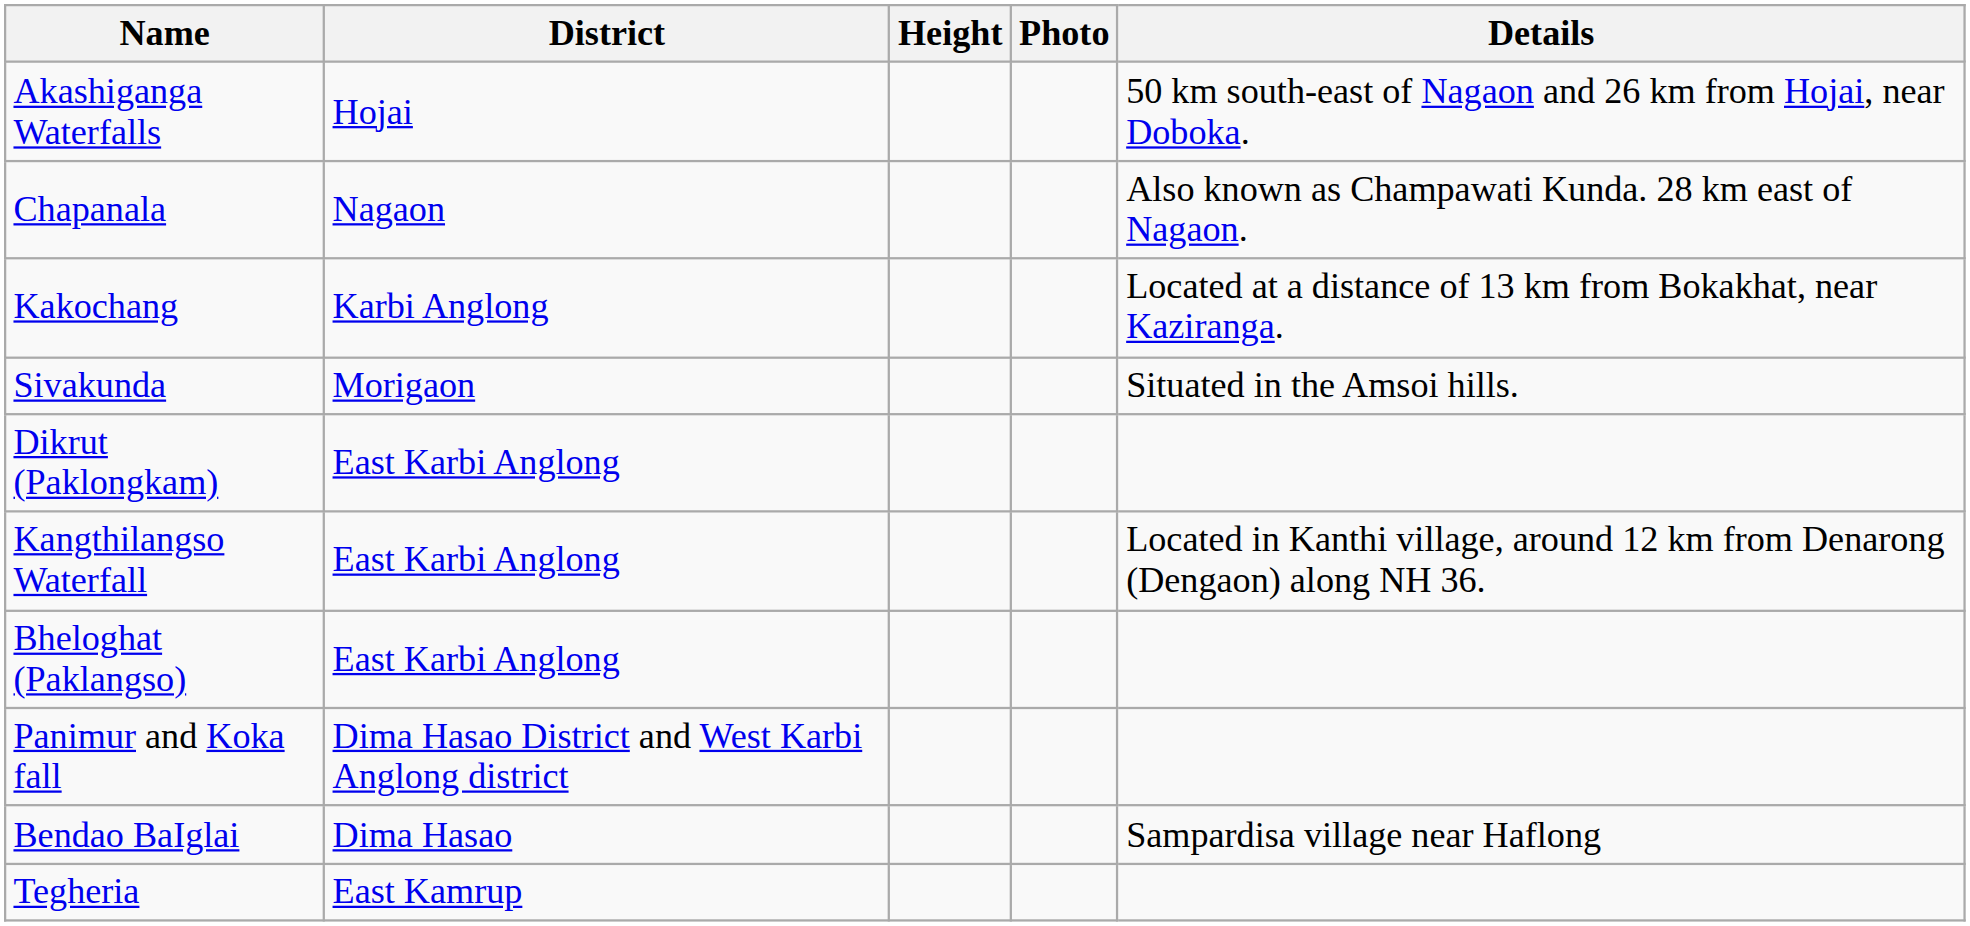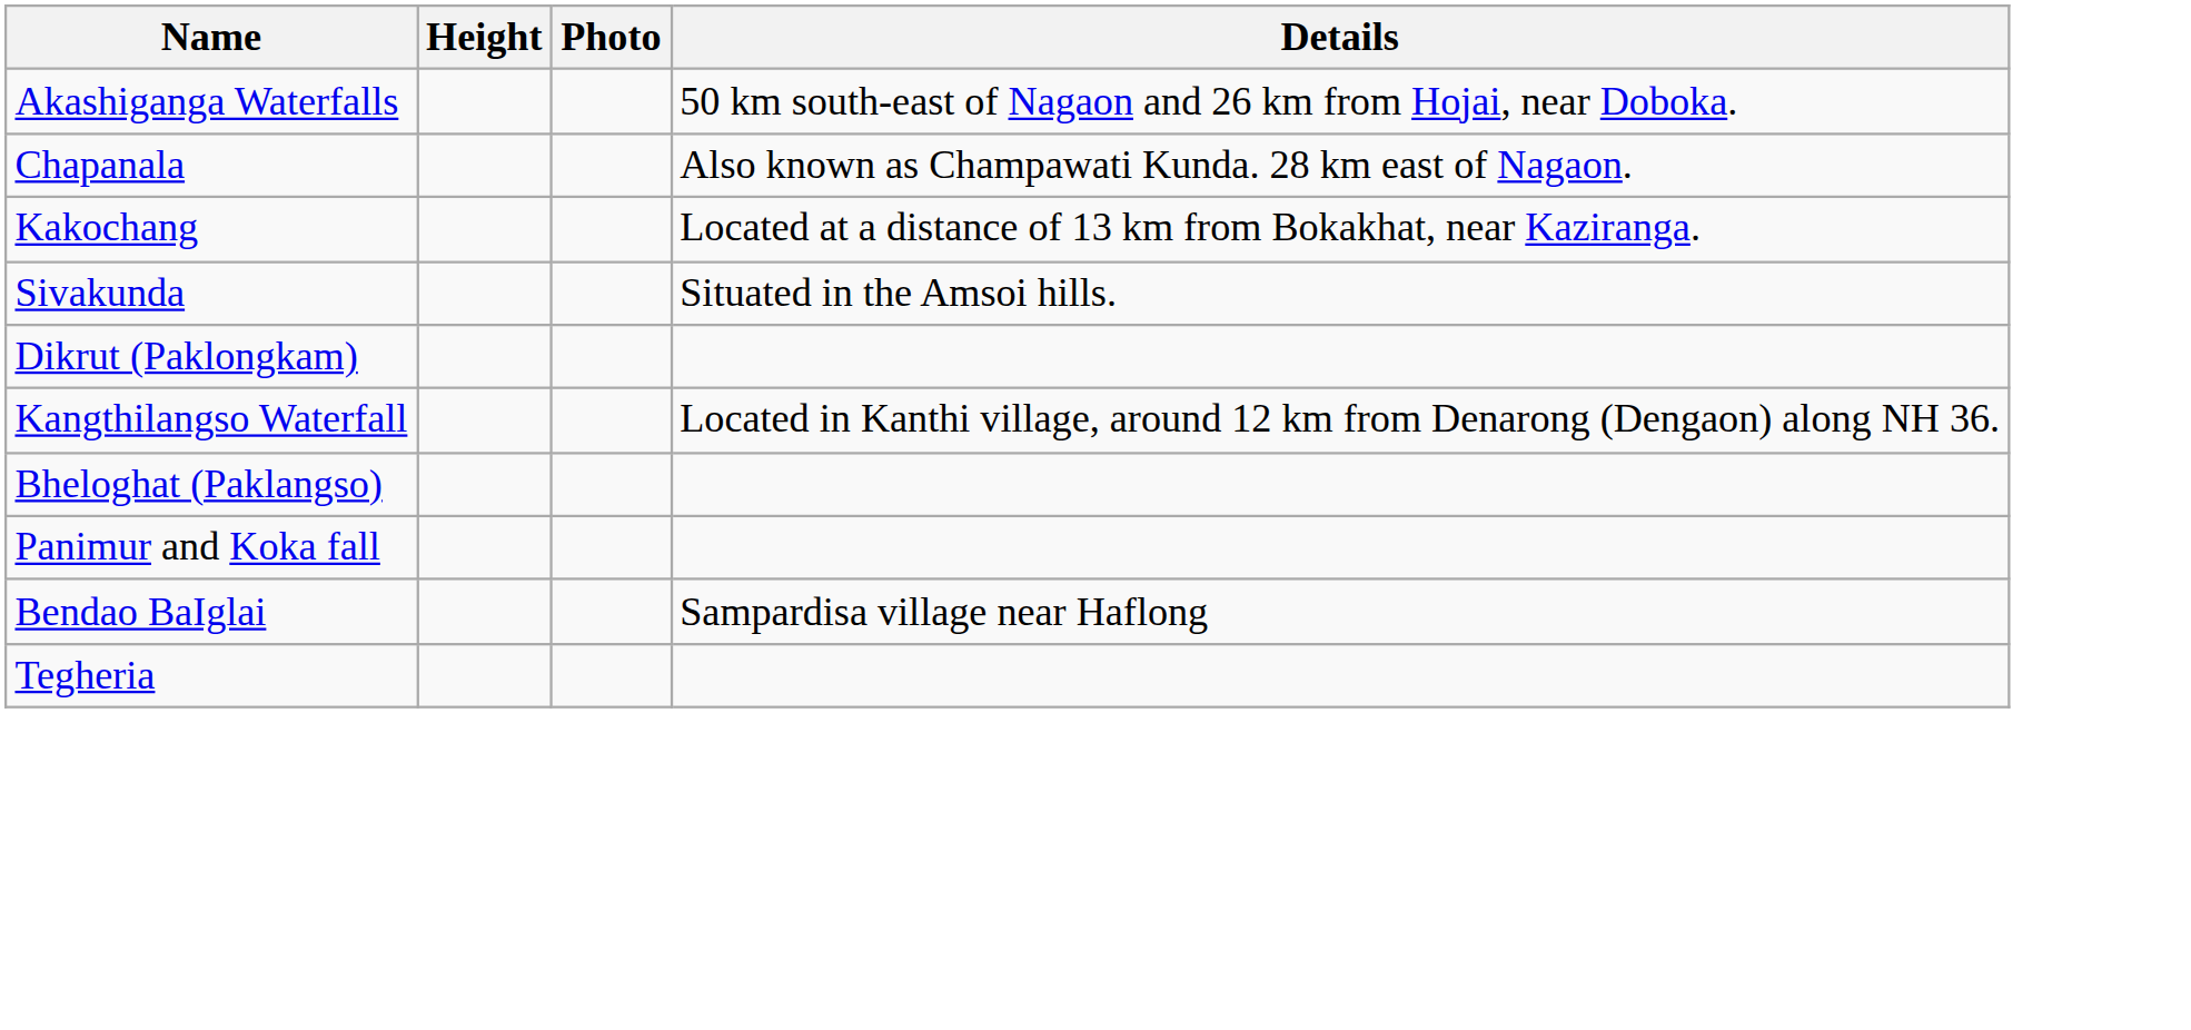 <table class="wikitable sortable">
 <tr>
 <th>Name</th>
-<th>District</th>
 <th>Height</th>
 <th class="unsortable">Photo</th>
 <th>Details</th>
 </tr>
 <tr>
 <td><a href='#'>Akashiganga Waterfalls</a></td>
-<td><a href='#'>Hojai</a></td>
 <td></td>
 <td></td>
 <td>50 km south-east of <a href='#'>Nagaon</a> and 26 km from <a href='#'>Hojai</a>, near <a href='#'>Doboka</a>.</td>
 </tr>
 <tr>
 <td><a href='#'>Chapanala</a></td>
-<td><a href='#'>Nagaon</a></td>
 <td></td>
 <td></td>
 <td>Also known as Champawati Kunda. 28 km east of <a href='#'>Nagaon</a>.</td>
 </tr>
 <tr>
 <td><a href='#'>Kakochang</a></td>
-<td><a href='#'>Karbi Anglong</a></td>
 <td></td>
 <td></td>
 <td>Located at a distance of 13 km from Bokakhat, near <a href='#'>Kaziranga</a>.</td>
 </tr>
 <tr>
 <td><a href='#'>Sivakunda</a></td>
-<td><a href='#'>Morigaon</a></td>
 <td></td>
 <td></td>
 <td>Situated in the Amsoi hills.</td>
 </tr>
 <tr>
 <td><a href='#'>Dikrut (Paklongkam)</a></td>
-<td><a href='#'>East Karbi Anglong</a></td>
 <td></td>
 <td></td>
 <td></td>
 </tr>
 <tr>
 <td><a href='#'>Kangthilangso Waterfall</a></td>
-<td><a href='#'>East Karbi Anglong</a></td>
 <td></td>
 <td></td>
 <td>Located in Kanthi village, around 12 km from Denarong (Dengaon) along NH 36.</td>
 </tr>
 <tr>
 <td><a href='#'>Bheloghat (Paklangso)</a></td>
-<td><a href='#'>East Karbi Anglong</a></td>
 <td></td>
 <td></td>
 <td></td>
 </tr>
 <tr>
 <td><a href='#'>Panimur</a> and <a href='#'>Koka fall</a></td>
-<td><a href='#'>Dima Hasao District</a> and <a href='#'>West Karbi Anglong district</a></td>
 <td></td>
 <td></td>
 <td></td>
 </tr>
 <tr>
 <td><a href='#'>Bendao BaIglai</a></td>
-<td><a href='#'>Dima Hasao</a></td>
 <td></td>
 <td></td>
 <td>Sampardisa village near Haflong</td>
 </tr>
 <tr>
 <td><a href='#'>Tegheria</a></td>
-<td><a href='#'>East Kamrup</a></td>
 <td></td>
 <td></td>
 <td></td>
 </tr>
 </table>
